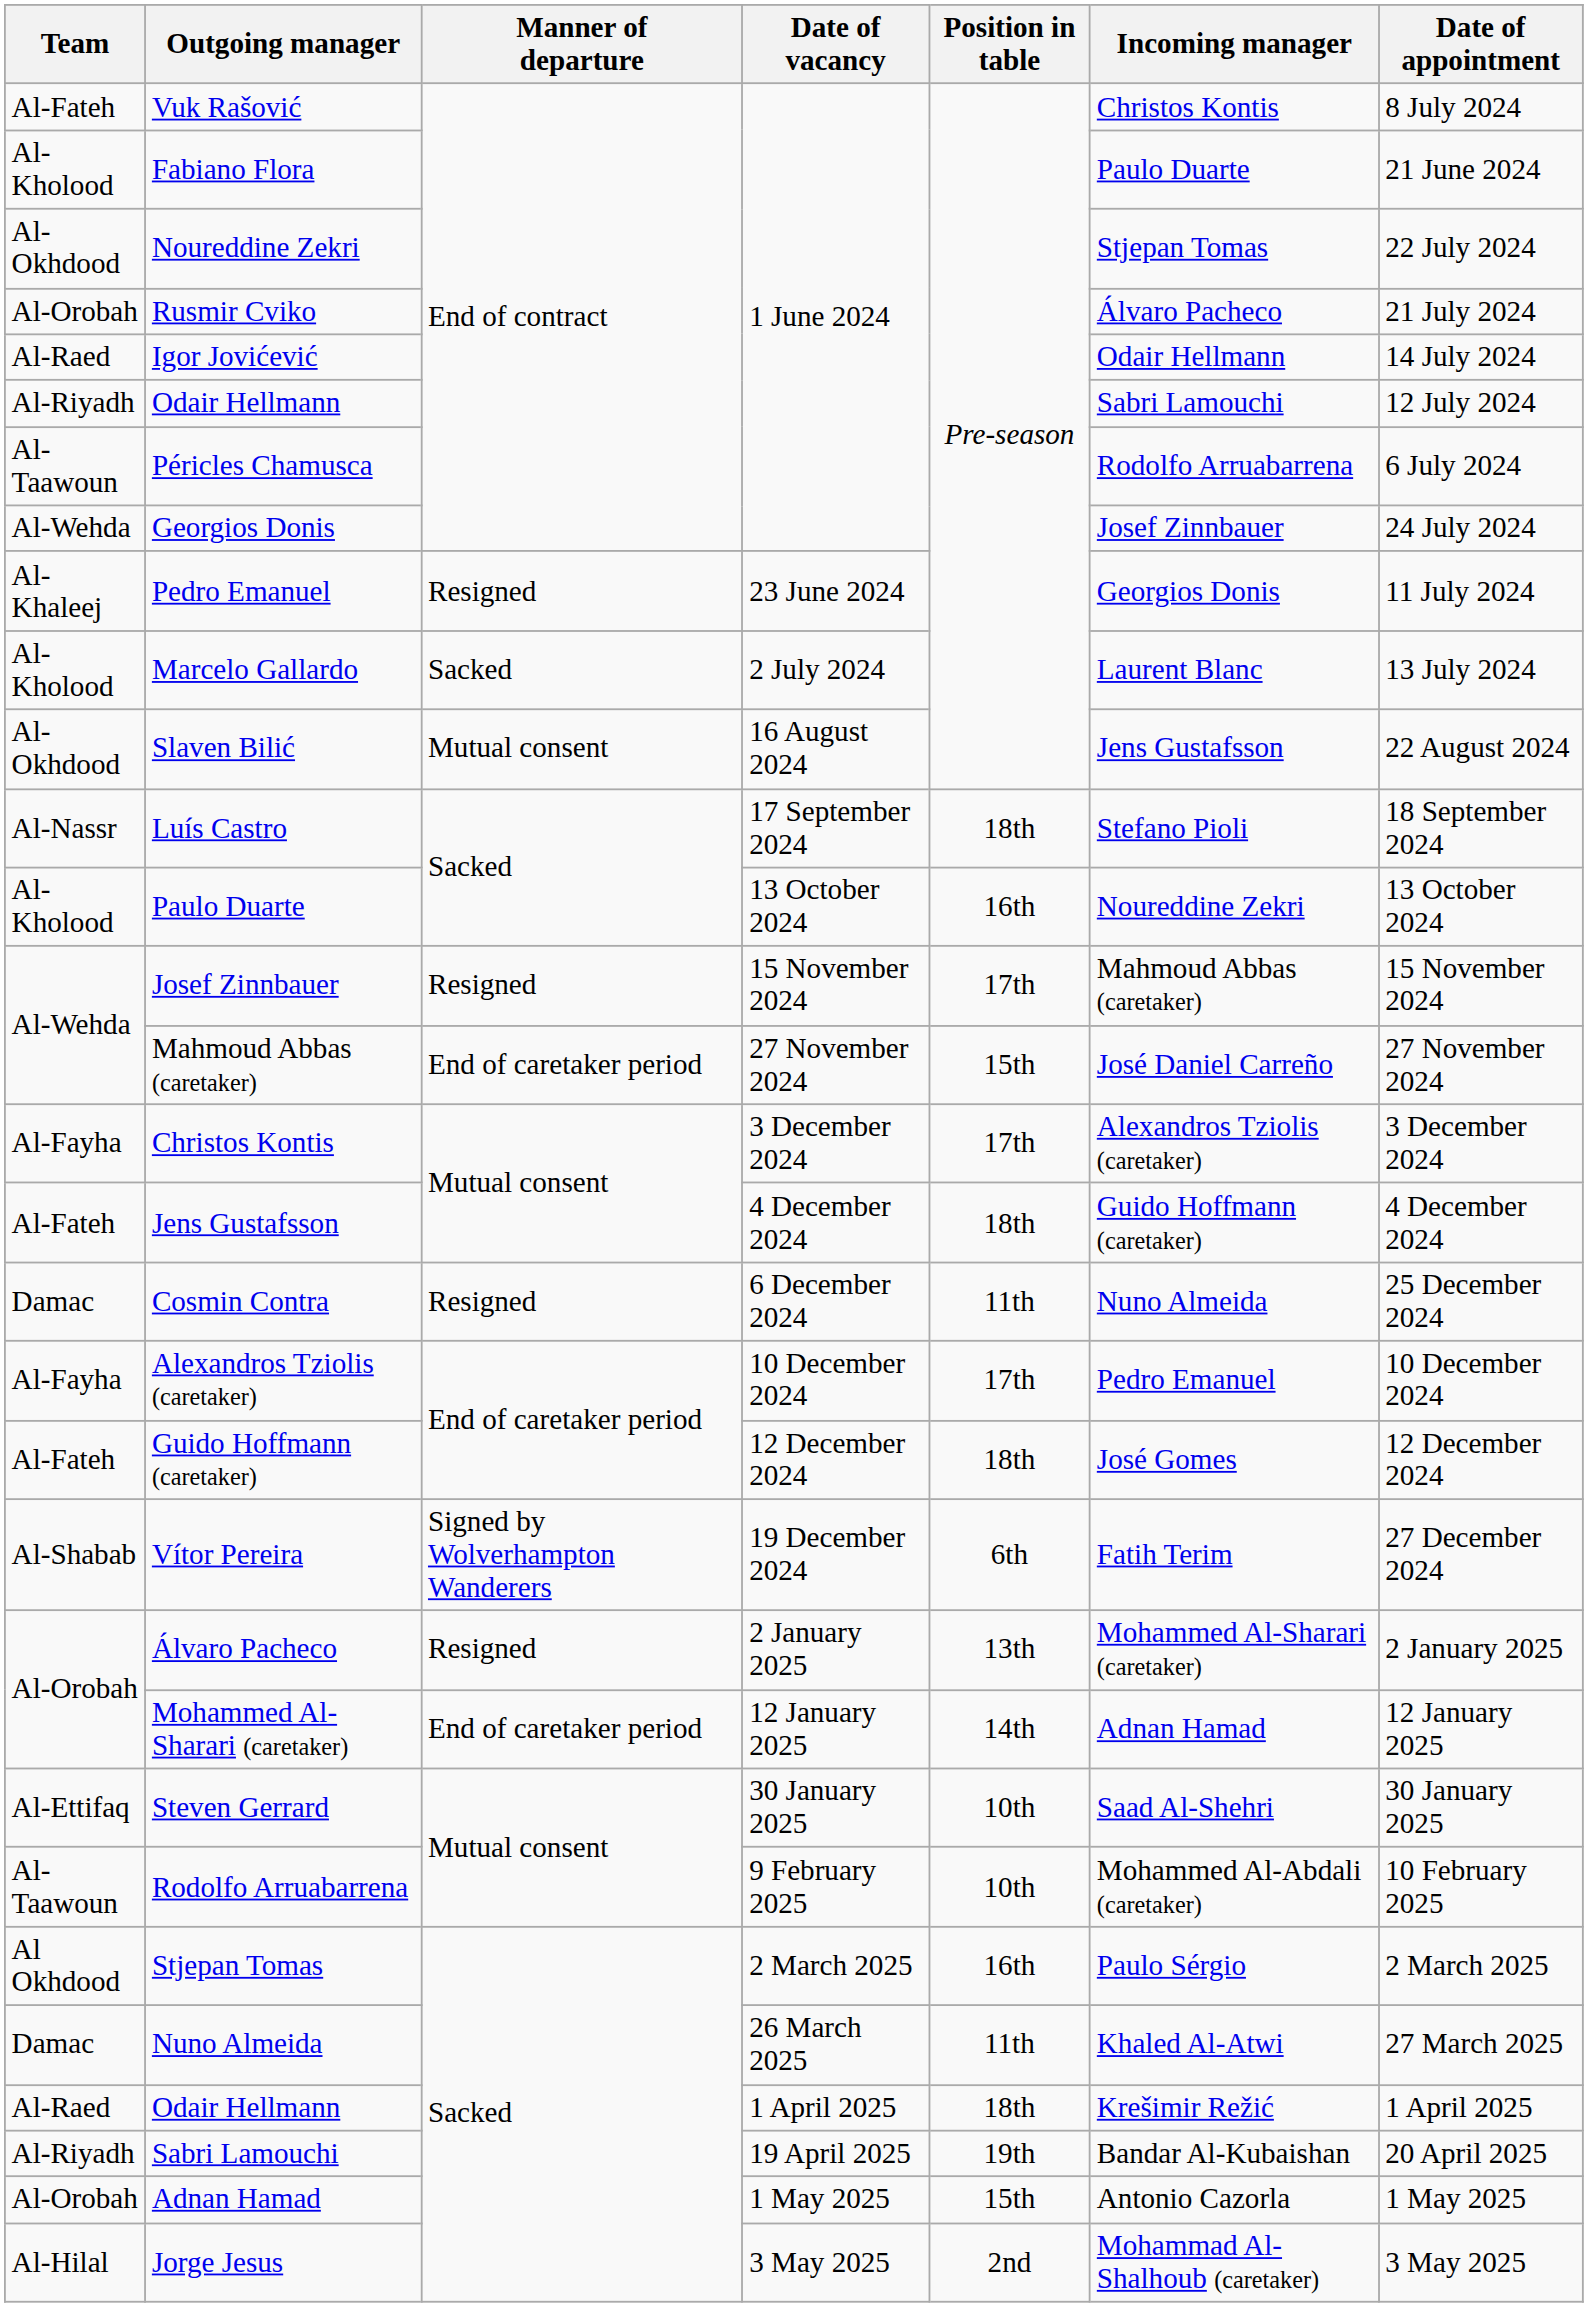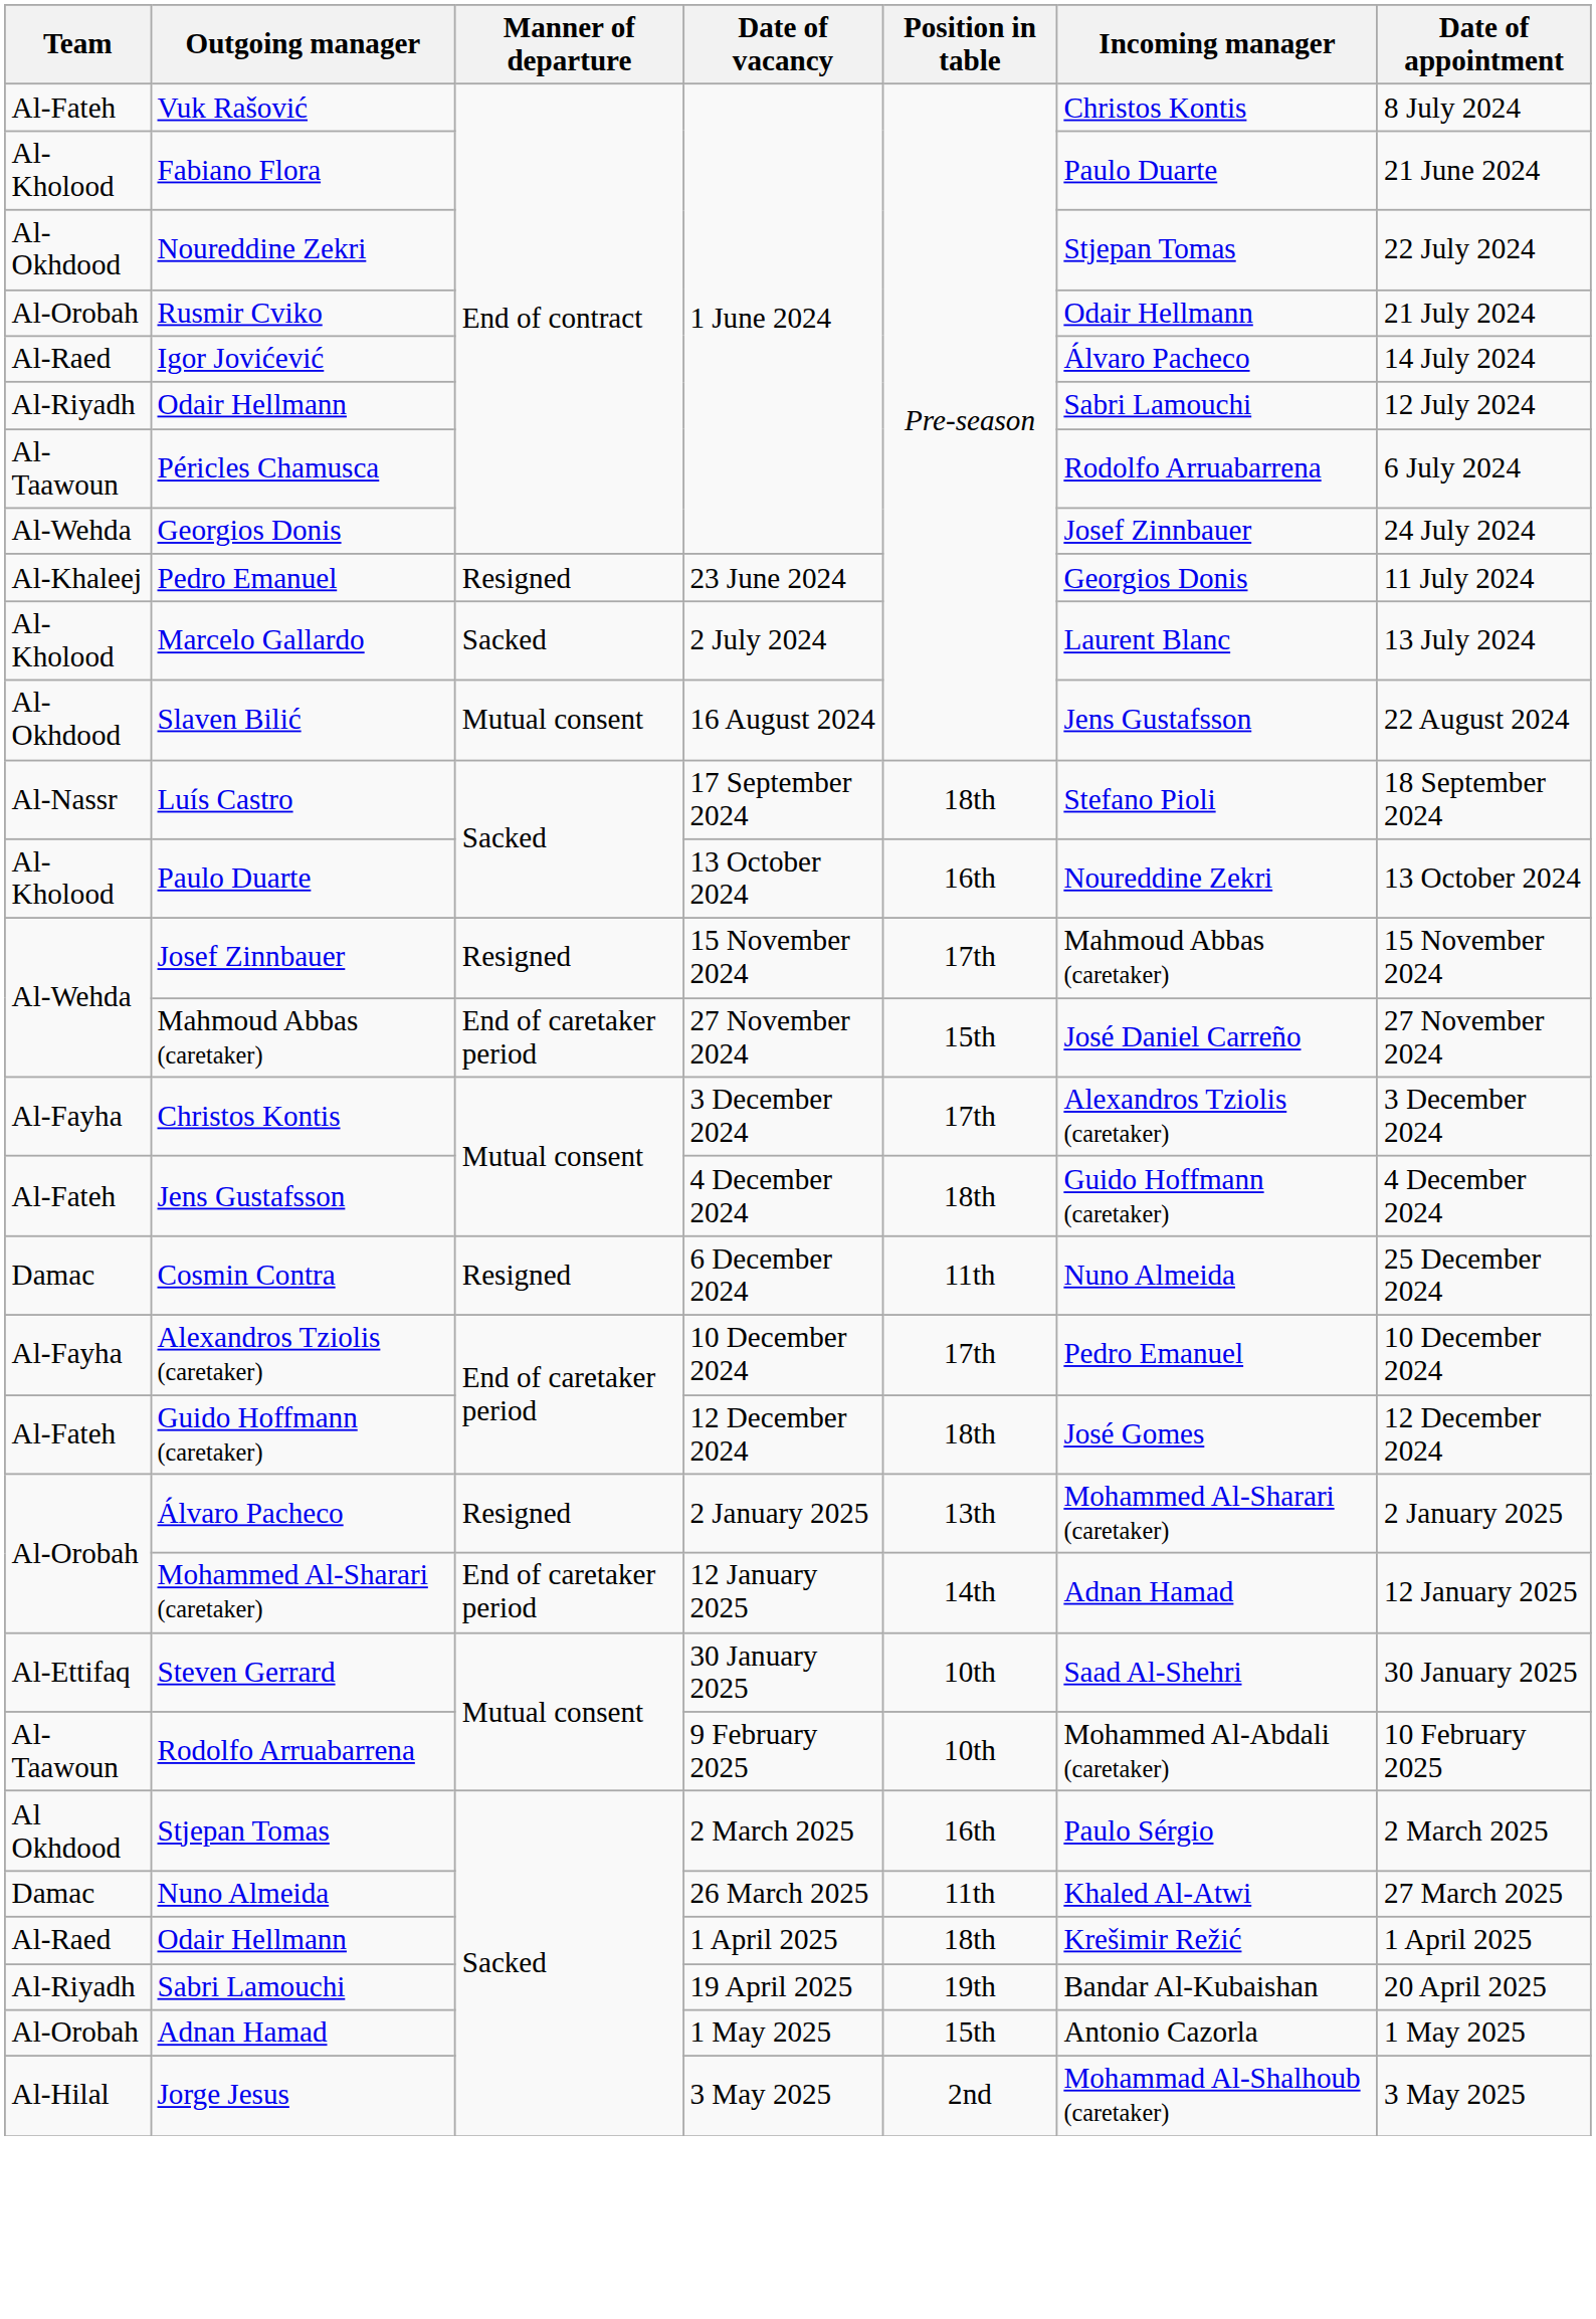 <table class="wikitable sortable">
 <tr>
 <th>Team</th>
 <th>Outgoing manager</th>
 <th>Manner of<br>departure</th>
 <th>Date of vacancy</th>
 <th>Position in table</th>
 <th>Incoming manager</th>
 <th>Date of<br>appointment</th>
 </tr>
 <tr>
 <td>Al-Fateh</td>
 <td> <a href='#'>Vuk Rašović</a></td>
 <td rowspan=8>End of contract</td>
 <td rowspan=8>1 June 2024</td>
 <td rowspan=11 align=center><em>Pre-season</em></td>
 <td> <a href='#'>Christos Kontis</a></td>
 <td>8 July 2024</td>
 </tr>
 <tr>
 <td>Al-Kholood</td>
 <td> <a href='#'>Fabiano Flora</a></td>
 <td> <a href='#'>Paulo Duarte</a></td>
 <td>21 June 2024</td>
 </tr>
 <tr>
 <td>Al-Okhdood</td>
 <td> <a href='#'>Noureddine Zekri</a></td>
 <td> <a href='#'>Stjepan Tomas</a></td>
 <td>22 July 2024</td>
 </tr>
 <tr>
 <td>Al-Orobah</td>
 <td> <a href='#'>Rusmir Cviko</a></td>
-<td> <a href='#'>Álvaro Pacheco</a></td>
+<td> <a href='#'>Odair Hellmann</a></td>
 <td>21 July 2024</td>
 </tr>
 <tr>
 <td>Al-Raed</td>
 <td> <a href='#'>Igor Jovićević</a></td>
-<td> <a href='#'>Odair Hellmann</a></td>
+<td> <a href='#'>Álvaro Pacheco</a></td>
 <td>14 July 2024</td>
 </tr>
 <tr>
 <td>Al-Riyadh</td>
 <td> <a href='#'>Odair Hellmann</a></td>
 <td> <a href='#'>Sabri Lamouchi</a></td>
 <td>12 July 2024</td>
 </tr>
 <tr>
 <td>Al-Taawoun</td>
 <td> <a href='#'>Péricles Chamusca</a></td>
 <td> <a href='#'>Rodolfo Arruabarrena</a></td>
 <td>6 July 2024</td>
 </tr>
 <tr>
 <td>Al-Wehda</td>
 <td> <a href='#'>Georgios Donis</a></td>
 <td> <a href='#'>Josef Zinnbauer</a></td>
 <td>24 July 2024</td>
 </tr>
 <tr>
 <td>Al-Khaleej</td>
 <td> <a href='#'>Pedro Emanuel</a></td>
 <td>Resigned</td>
 <td>23 June 2024</td>
 <td> <a href='#'>Georgios Donis</a></td>
 <td>11 July 2024</td>
 </tr>
 <tr>
 <td>Al-Kholood</td>
 <td> <a href='#'>Marcelo Gallardo</a></td>
 <td>Sacked</td>
 <td>2 July 2024</td>
 <td> <a href='#'>Laurent Blanc</a></td>
 <td>13 July 2024</td>
 </tr>
 <tr>
 <td>Al-Okhdood</td>
 <td> <a href='#'>Slaven Bilić</a></td>
 <td>Mutual consent</td>
 <td>16 August 2024</td>
 <td> <a href='#'>Jens Gustafsson</a></td>
 <td>22 August 2024</td>
 </tr>
 <tr>
 <td>Al-Nassr</td>
 <td> <a href='#'>Luís Castro</a></td>
 <td rowspan="2">Sacked</td>
 <td>17 September 2024</td>
 <td align=center>18th</td>
 <td> <a href='#'>Stefano Pioli</a></td>
 <td>18 September 2024</td>
 </tr>
 <tr>
 <td>Al-Kholood</td>
 <td> <a href='#'>Paulo Duarte</a></td>
 <td>13 October 2024</td>
 <td align=center>16th</td>
 <td> <a href='#'>Noureddine Zekri</a></td>
 <td>13 October 2024</td>
 </tr>
 <tr>
 <td rowspan=2>Al-Wehda</td>
 <td> <a href='#'>Josef Zinnbauer</a></td>
 <td>Resigned</td>
 <td>15 November 2024</td>
 <td align=center>17th</td>
 <td> Mahmoud Abbas <small>(caretaker)</small></td>
 <td>15 November 2024</td>
 </tr>
 <tr>
 <td> Mahmoud Abbas <small>(caretaker)</small></td>
 <td>End of caretaker period</td>
 <td>27 November 2024</td>
 <td align=center>15th</td>
 <td> <a href='#'>José Daniel Carreño</a></td>
 <td>27 November 2024</td>
 </tr>
 <tr>
 <td>Al-Fayha</td>
 <td> <a href='#'>Christos Kontis</a></td>
 <td rowspan=2>Mutual consent</td>
 <td>3 December 2024</td>
 <td align=center>17th</td>
 <td> <a href='#'>Alexandros Tziolis</a> <small>(caretaker)</small></td>
 <td>3 December 2024</td>
 </tr>
 <tr>
 <td>Al-Fateh</td>
 <td> <a href='#'>Jens Gustafsson</a></td>
 <td>4 December 2024</td>
 <td align=center>18th</td>
 <td> <a href='#'>Guido Hoffmann</a> <small>(caretaker)</small></td>
 <td>4 December 2024</td>
 </tr>
 <tr>
 <td>Damac</td>
 <td> <a href='#'>Cosmin Contra</a></td>
 <td>Resigned</td>
 <td>6 December 2024</td>
 <td align=center>11th</td>
 <td> <a href='#'>Nuno Almeida</a></td>
 <td>25 December 2024</td>
 </tr>
 <tr>
 <td>Al-Fayha</td>
 <td> <a href='#'>Alexandros Tziolis</a> <small>(caretaker)</small></td>
 <td rowspan=2>End of caretaker period</td>
 <td>10 December 2024</td>
 <td align=center>17th</td>
 <td> <a href='#'>Pedro Emanuel</a></td>
 <td>10 December 2024</td>
 </tr>
 <tr>
 <td>Al-Fateh</td>
 <td> <a href='#'>Guido Hoffmann</a> <small>(caretaker)</small></td>
 <td>12 December 2024</td>
 <td align=center>18th</td>
 <td> <a href='#'>José Gomes</a></td>
 <td>12 December 2024</td>
 </tr>
 <tr>
-<td>Al-Shabab</td>
-<td> <a href='#'>Vítor Pereira</a></td>
-<td>Signed by <a href='#'>Wolverhampton Wanderers</a></td>
-<td>19 December 2024</td>
-<td align=center>6th</td>
-<td> <a href='#'>Fatih Terim</a></td>
-<td>27 December 2024</td>
-</tr>
-<tr>
 <td rowspan=2>Al-Orobah</td>
 <td> <a href='#'>Álvaro Pacheco</a></td>
 <td>Resigned</td>
 <td>2 January 2025</td>
 <td align=center>13th</td>
 <td> <a href='#'>Mohammed Al-Sharari</a> <small>(caretaker)</small></td>
 <td>2 January 2025</td>
 </tr>
 <tr>
 <td> <a href='#'>Mohammed Al-Sharari</a> <small>(caretaker)</small></td>
 <td>End of caretaker period</td>
 <td>12 January 2025</td>
 <td align=center>14th</td>
 <td> <a href='#'>Adnan Hamad</a></td>
 <td>12 January 2025</td>
 </tr>
 <tr>
 <td>Al-Ettifaq</td>
 <td> <a href='#'>Steven Gerrard</a></td>
 <td rowspan="2">Mutual consent</td>
 <td>30 January 2025</td>
 <td align=center>10th</td>
 <td> <a href='#'>Saad Al-Shehri</a></td>
 <td>30 January 2025</td>
 </tr>
 <tr>
 <td>Al-Taawoun</td>
 <td> <a href='#'>Rodolfo Arruabarrena</a></td>
 <td>9 February 2025</td>
 <td align=center>10th</td>
 <td> Mohammed Al-Abdali <small>(caretaker)</small></td>
 <td>10 February 2025</td>
 </tr>
 <tr>
 <td>Al Okhdood</td>
 <td> <a href='#'>Stjepan Tomas</a></td>
 <td rowspan="7">Sacked</td>
 <td>2 March 2025</td>
 <td align=center>16th</td>
 <td> <a href='#'>Paulo Sérgio</a></td>
 <td>2 March 2025</td>
 </tr>
 <tr>
 <td>Damac</td>
 <td> <a href='#'>Nuno Almeida</a></td>
 <td>26 March 2025</td>
 <td align=center>11th</td>
 <td> <a href='#'>Khaled Al-Atwi</a></td>
 <td>27 March 2025</td>
 </tr>
 <tr>
 <td>Al-Raed</td>
 <td> <a href='#'>Odair Hellmann</a></td>
 <td>1 April 2025</td>
 <td align=center>18th</td>
 <td> <a href='#'>Krešimir Režić</a></td>
 <td>1 April 2025</td>
 </tr>
 <tr>
 <td>Al-Riyadh</td>
 <td> <a href='#'>Sabri Lamouchi</a></td>
 <td>19 April 2025</td>
 <td align=center>19th</td>
 <td> Bandar Al-Kubaishan</td>
 <td>20 April 2025</td>
 </tr>
 <tr>
 <td>Al-Orobah</td>
 <td> <a href='#'>Adnan Hamad</a></td>
 <td>1 May 2025</td>
 <td align=center>15th</td>
 <td> Antonio Cazorla</td>
 <td>1 May 2025</td>
 </tr>
 <tr>
 <td>Al-Hilal</td>
 <td> <a href='#'>Jorge Jesus</a></td>
 <td>3 May 2025</td>
 <td align=center>2nd</td>
 <td> <a href='#'>Mohammad Al-Shalhoub</a> <small>(caretaker)</small></td>
 <td>3 May 2025</td>
 </tr>
 </table>
